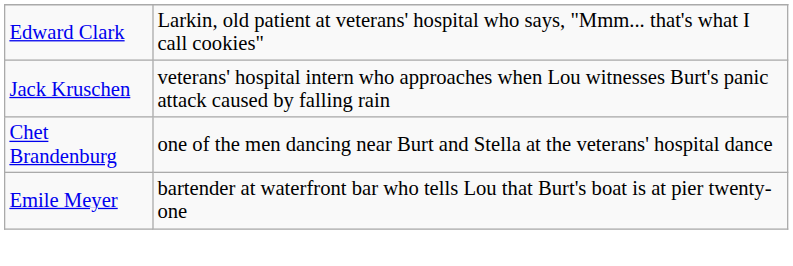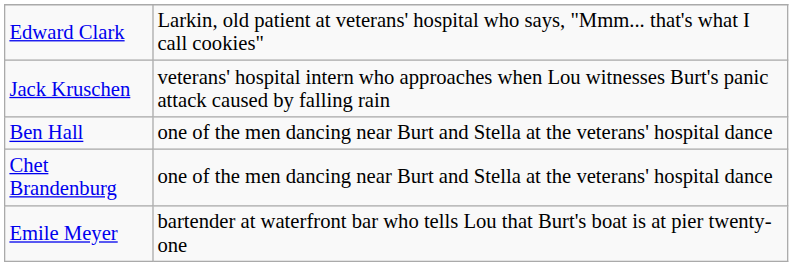 <table class=wikitable>
 <tr>
 </tr>
 <tr>
 <td><a href='#'>Edward Clark</a></td>
 <td>Larkin, old patient at veterans' hospital who says, "Mmm... that's what I call cookies"</td>
 </tr>
 <tr>
 <td><a href='#'>Jack Kruschen</a></td>
 <td>veterans' hospital intern who approaches when Lou witnesses Burt's panic attack caused by falling rain</td>
 </tr>
 <tr>
+<td><a href='#'>Ben Hall</a></td>
+<td>one of the men dancing near Burt and Stella at the veterans' hospital dance</td>
+</tr>
+<tr>
 <td><a href='#'>Chet Brandenburg</a></td>
 <td>one of the men dancing near Burt and Stella at the veterans' hospital dance</td>
 </tr>
 <tr>
 <td><a href='#'>Emile Meyer</a></td>
 <td>bartender at waterfront bar who tells Lou that Burt's boat is at pier twenty-one</td>
 </tr>
 </table>
